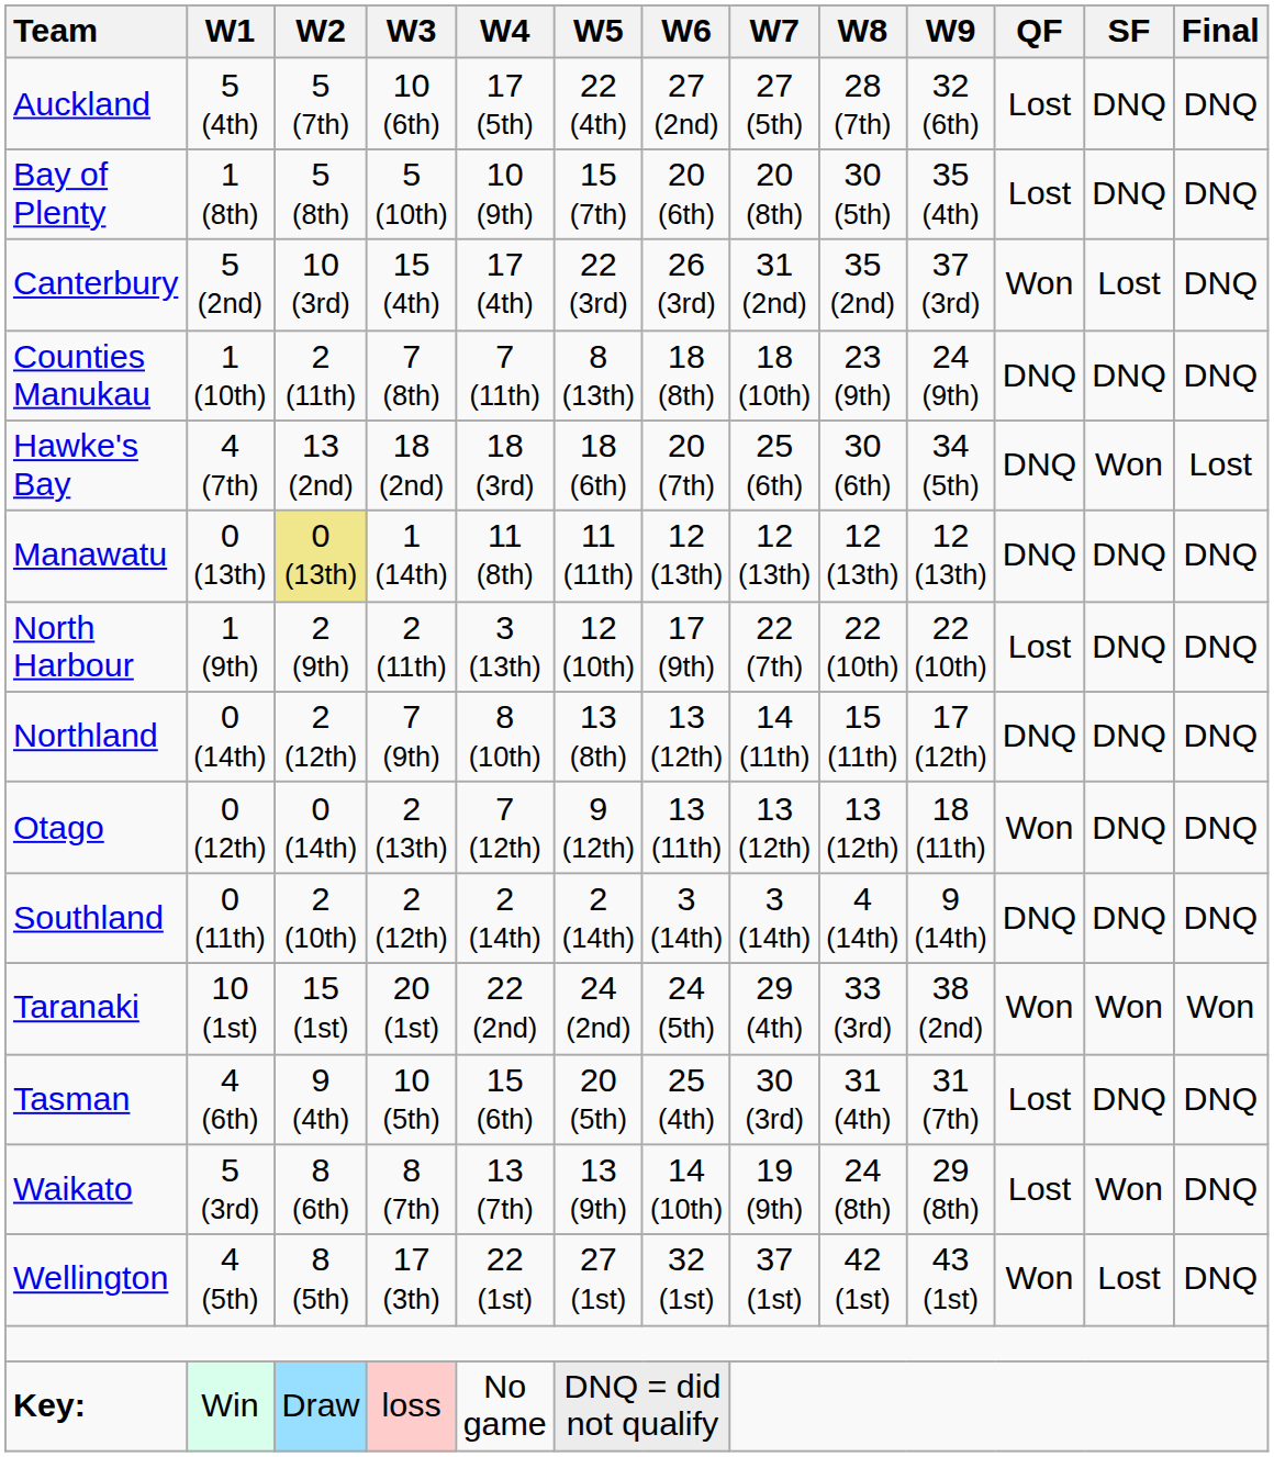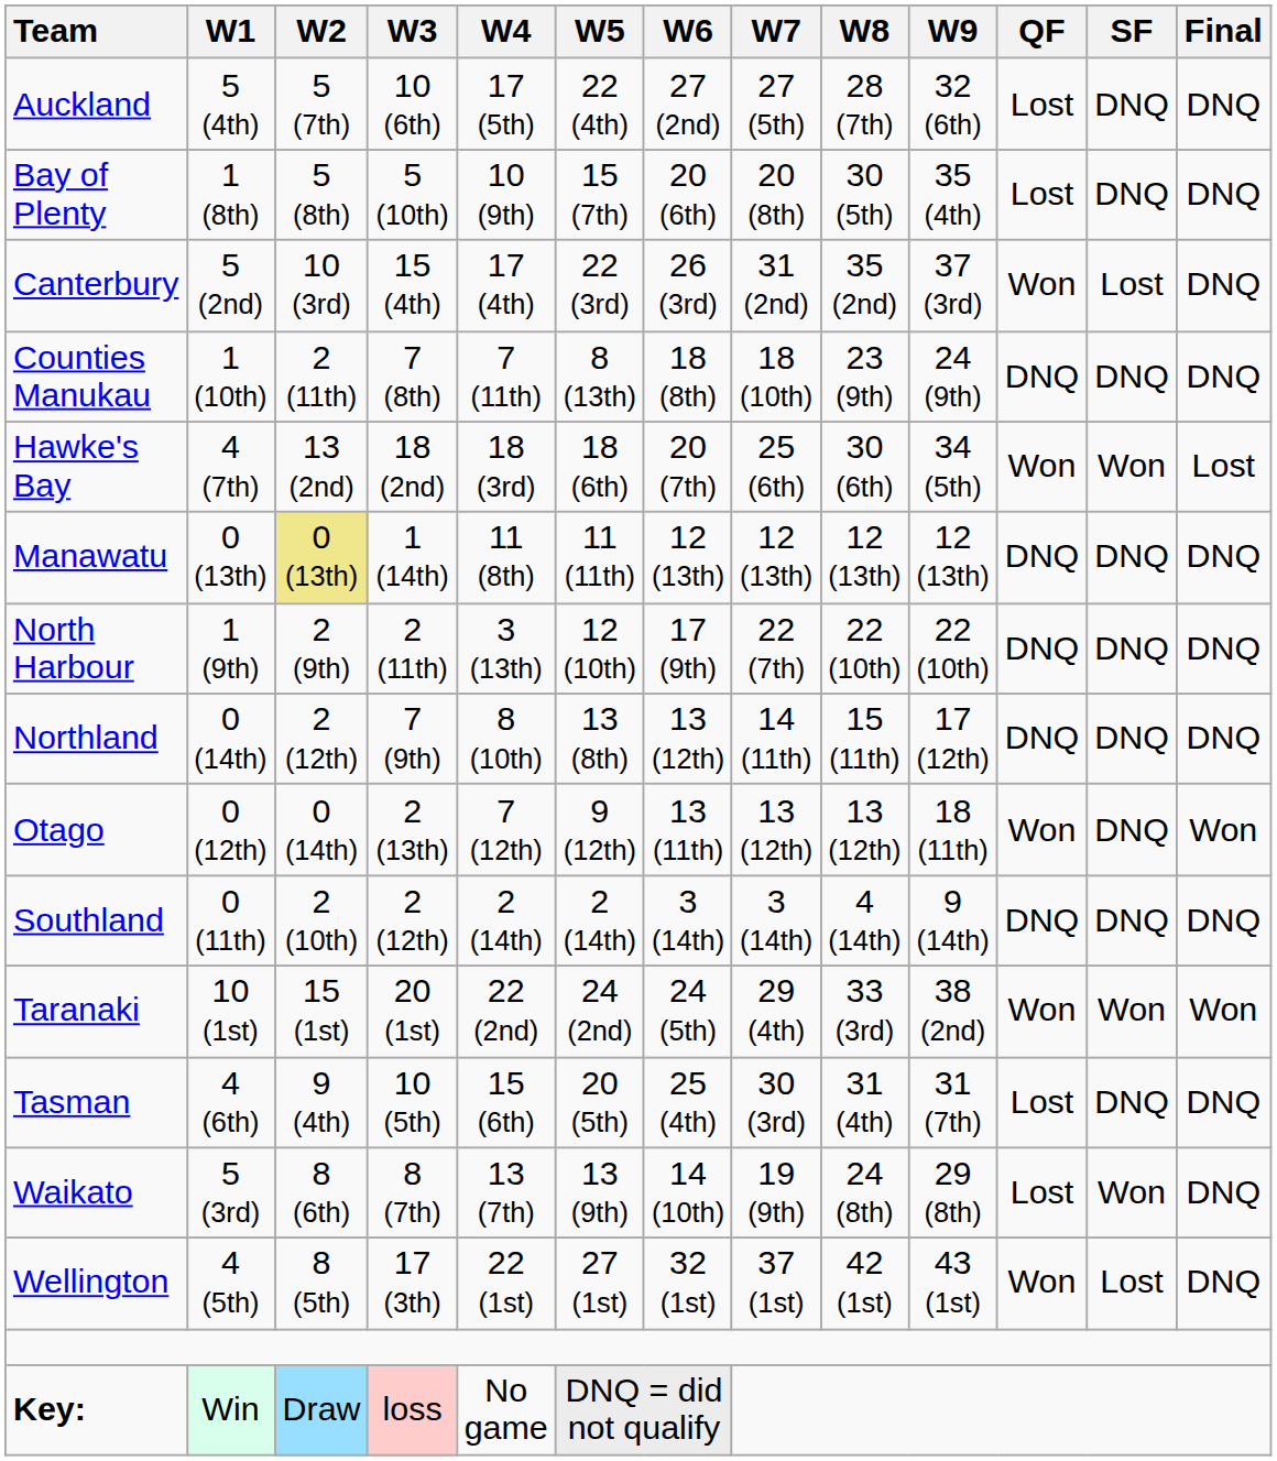 <table class="wikitable" style="text-align:center;width:80%">
 <tr>
 <th style="text-align:left;width:12%">Team</th>
 <th style="width:4%">W1</th>
 <th style="width:4%">W2</th>
 <th style="width:4%">W3</th>
 <th style="width:4%">W4</th>
 <th style="width:4%">W5</th>
 <th style="width:4%">W6</th>
 <th style="width:4%">W7</th>
 <th style="width:4%">W8</th>
 <th style="width:4%">W9</th>
 <th style="width:4%">QF</th>
 <th style="width:4%">SF</th>
 <th style="width:4%">Final</th>
 </tr>
 <tr>
 <td style="text-align:left"><a href='#'>Auckland</a></td>
 <td>5<br><small>(4th)</small></td>
 <td>5<br><small>(7th)</small></td>
 <td>10<br><small>(6th)</small></td>
 <td>17<br><small>(5th)</small></td>
 <td>22<br><small>(4th)</small></td>
 <td>27<br><small>(2nd)</small></td>
 <td>27<br><small>(5th)</small></td>
 <td>28<br><small>(7th)</small></td>
 <td>32<br><small>(6th)</small></td>
 <td>Lost</td>
 <td>DNQ</td>
 <td>DNQ</td>
 </tr>
 <tr>
 <td style="text-align:left"><a href='#'>Bay of Plenty</a></td>
 <td>1<br><small>(8th)</small></td>
 <td>5<br><small>(8th)</small></td>
 <td>5<br><small>(10th)</small></td>
 <td>10<br><small>(9th)</small></td>
 <td>15<br><small>(7th)</small></td>
 <td>20<br><small>(6th)</small></td>
 <td>20<br><small>(8th)</small></td>
 <td>30<br><small>(5th)</small></td>
 <td>35<br><small>(4th)</small></td>
 <td>Lost</td>
 <td>DNQ</td>
 <td>DNQ</td>
 </tr>
 <tr>
 <td style="text-align:left"><a href='#'>Canterbury</a></td>
 <td>5<br><small>(2nd)</small></td>
 <td>10<br><small>(3rd)</small></td>
 <td>15<br><small>(4th)</small></td>
 <td>17<br><small>(4th)</small></td>
 <td>22<br><small>(3rd)</small></td>
 <td>26<br><small>(3rd)</small></td>
 <td>31<br><small>(2nd)</small></td>
 <td>35<br><small>(2nd)</small></td>
 <td>37<br><small>(3rd)</small></td>
 <td>Won</td>
 <td>Lost</td>
 <td>DNQ</td>
 </tr>
 <tr>
 <td style="text-align:left"><a href='#'>Counties Manukau</a></td>
 <td>1<br><small>(10th)</small></td>
 <td>2<br><small>(11th)</small></td>
 <td>7<br><small>(8th)</small></td>
 <td>7<br><small>(11th)</small></td>
 <td>8<br><small>(13th)</small></td>
 <td>18<br><small>(8th)</small></td>
 <td>18<br><small>(10th)</small></td>
 <td>23<br><small>(9th)</small></td>
 <td>24<br><small>(9th)</small></td>
 <td>DNQ</td>
 <td>DNQ</td>
 <td>DNQ</td>
 </tr>
 <tr>
 <td style="text-align:left"><a href='#'>Hawke's Bay</a></td>
 <td>4<br><small>(7th)</small></td>
 <td>13<br><small>(2nd)</small></td>
 <td>18<br><small>(2nd)</small></td>
 <td>18<br><small>(3rd)</small></td>
 <td>18<br><small>(6th)</small></td>
 <td>20<br><small>(7th)</small></td>
 <td>25<br><small>(6th)</small></td>
 <td>30<br><small>(6th)</small></td>
 <td>34<br><small>(5th)</small></td>
-<td>DNQ</td>
+<td>Won</td>
 <td>Won</td>
 <td>Lost</td>
 </tr>
 <tr>
 <td style="text-align:left"><a href='#'>Manawatu</a></td>
 <td>0<br><small>(13th)</small></td>
 <td style="background: khaki;">0<br><small>(13th)</small></td>
 <td>1<br><small>(14th)</small></td>
 <td>11<br><small>(8th)</small></td>
 <td>11<br><small>(11th)</small></td>
 <td>12<br><small>(13th)</small></td>
 <td>12<br><small>(13th)</small></td>
 <td>12<br><small>(13th)</small></td>
 <td>12<br><small>(13th)</small></td>
 <td>DNQ</td>
 <td>DNQ</td>
 <td>DNQ</td>
 </tr>
 <tr>
 <td style="text-align:left"><a href='#'>North Harbour</a></td>
 <td>1<br><small>(9th)</small></td>
 <td>2<br><small>(9th)</small></td>
 <td>2<br><small>(11th)</small></td>
 <td>3<br><small>(13th)</small></td>
 <td>12<br><small>(10th)</small></td>
 <td>17<br><small>(9th)</small></td>
 <td>22<br><small>(7th)</small></td>
 <td>22<br><small>(10th)</small></td>
 <td>22<br><small>(10th)</small></td>
-<td>Lost</td>
+<td>DNQ</td>
 <td>DNQ</td>
 <td>DNQ</td>
 </tr>
 <tr>
 <td style="text-align:left"><a href='#'>Northland</a></td>
 <td>0<br><small>(14th)</small></td>
 <td>2<br><small>(12th)</small></td>
 <td>7<br><small>(9th)</small></td>
 <td>8<br><small>(10th)</small></td>
 <td>13<br><small>(8th)</small></td>
 <td>13<br><small>(12th)</small></td>
 <td>14<br><small>(11th)</small></td>
 <td>15<br><small>(11th)</small></td>
 <td>17<br><small>(12th)</small></td>
 <td>DNQ</td>
 <td>DNQ</td>
 <td>DNQ</td>
 </tr>
 <tr>
 <td style="text-align:left"><a href='#'>Otago</a></td>
 <td>0<br><small>(12th)</small></td>
 <td>0<br><small>(14th)</small></td>
 <td>2<br><small>(13th)</small></td>
 <td>7<br><small>(12th)</small></td>
 <td>9<br><small>(12th)</small></td>
 <td>13<br><small>(11th)</small></td>
 <td>13<br><small>(12th)</small></td>
 <td>13<br><small>(12th)</small></td>
 <td>18<br><small>(11th)</small></td>
 <td>Won</td>
 <td>DNQ</td>
-<td>DNQ</td>
+<td>Won</td>
 </tr>
 <tr>
 <td style="text-align:left"><a href='#'>Southland</a></td>
 <td>0<br><small>(11th)</small></td>
 <td>2<br><small>(10th)</small></td>
 <td>2<br><small>(12th)</small></td>
 <td>2<br><small>(14th)</small></td>
 <td>2<br><small>(14th)</small></td>
 <td>3<br><small>(14th)</small></td>
 <td>3<br><small>(14th)</small></td>
 <td>4<br><small>(14th)</small></td>
 <td>9<br><small>(14th)</small></td>
 <td>DNQ</td>
 <td>DNQ</td>
 <td>DNQ</td>
 </tr>
 <tr>
 <td style="text-align:left"><a href='#'>Taranaki</a></td>
 <td>10<br><small>(1st)</small></td>
 <td>15<br><small>(1st)</small></td>
 <td>20<br><small>(1st)</small></td>
 <td>22<br><small>(2nd)</small></td>
 <td>24<br><small>(2nd)</small></td>
 <td>24<br><small>(5th)</small></td>
 <td>29<br><small>(4th)</small></td>
 <td>33<br><small>(3rd)</small></td>
 <td>38<br><small>(2nd)</small></td>
 <td>Won</td>
 <td>Won</td>
 <td>Won</td>
 </tr>
 <tr>
 <td style="text-align:left"><a href='#'>Tasman</a></td>
 <td>4<br><small>(6th)</small></td>
 <td>9<br><small>(4th)</small></td>
 <td>10<br><small>(5th)</small></td>
 <td>15<br><small>(6th)</small></td>
 <td>20<br><small>(5th)</small></td>
 <td>25<br><small>(4th)</small></td>
 <td>30<br><small>(3rd)</small></td>
 <td>31<br><small>(4th)</small></td>
 <td>31<br><small>(7th)</small></td>
 <td>Lost</td>
 <td>DNQ</td>
 <td>DNQ</td>
 </tr>
 <tr>
 <td style="text-align:left"><a href='#'>Waikato</a></td>
 <td>5<br><small>(3rd)</small></td>
 <td>8<br><small>(6th)</small></td>
 <td>8<br><small>(7th)</small></td>
 <td>13<br><small>(7th)</small></td>
 <td>13<br><small>(9th)</small></td>
 <td>14<br><small>(10th)</small></td>
 <td>19<br><small>(9th)</small></td>
 <td>24<br><small>(8th)</small></td>
 <td>29<br><small>(8th)</small></td>
 <td>Lost</td>
 <td>Won</td>
 <td>DNQ</td>
 </tr>
 <tr>
 <td style="text-align:left"><a href='#'>Wellington</a></td>
 <td>4<br><small>(5th)</small></td>
 <td>8<br><small>(5th)</small></td>
 <td>17<br><small>(3th)</small></td>
 <td>22<br><small>(1st)</small></td>
 <td>27<br><small>(1st)</small></td>
 <td>32<br><small>(1st)</small></td>
 <td>37<br><small>(1st)</small></td>
 <td>42<br><small>(1st)</small></td>
 <td>43<br><small>(1st)</small></td>
 <td>Won</td>
 <td>Lost</td>
 <td>DNQ</td>
 </tr>
 <tr>
 <td colspan=100% style="height:10px"></td>
 </tr>
 <tr>
 <td style="text-align:left"><strong>Key:</strong></td>
 <td style="background:#D8FFEB">Win</td>
 <td style="background:#97DEFF">Draw</td>
 <td style="background:#FFCCCC">loss</td>
 <td>No game</td>
 <td colspan="2" style="background:#ECECEC">DNQ = did not qualify</td>
 <td colspan="13"></td>
 </tr>
 </table>
